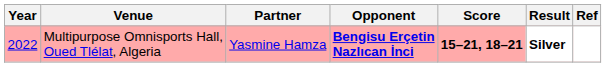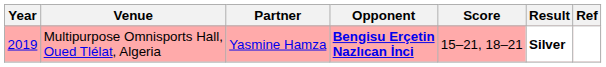 <table class="sortable wikitable" style="font-size: 90%;">
 <tr>
 <th>Year</th>
 <th>Venue</th>
 <th>Partner</th>
 <th>Opponent</th>
 <th>Score</th>
 <th>Result</th>
 <th>Ref</th>
 </tr>
 <tr style="background:#FFAAAA">
-<td align="center"><a href='#'>2022</a></td>
+<td align="center"><a href='#'>2019</a></td>
 <td align="left">Multipurpose Omnisports Hall,<br><a href='#'>Oued Tlélat</a>, Algeria</td>
 <td align="left"> <a href='#'>Yasmine Hamza</a></td>
 <td align="left"><strong> <a href='#'>Bengisu Erçetin</a><br> <a href='#'>Nazlıcan İnci</a></strong></td>
-<td align="left"><strong>15–21, 18–21</strong></td>
+<td align="left">15–21, 18–21</td>
 <td style="text-align:left; background:white"> <strong>Silver</strong></td>
 <td style="text-align:center; background:white"></td>
 </tr>
 </table>
